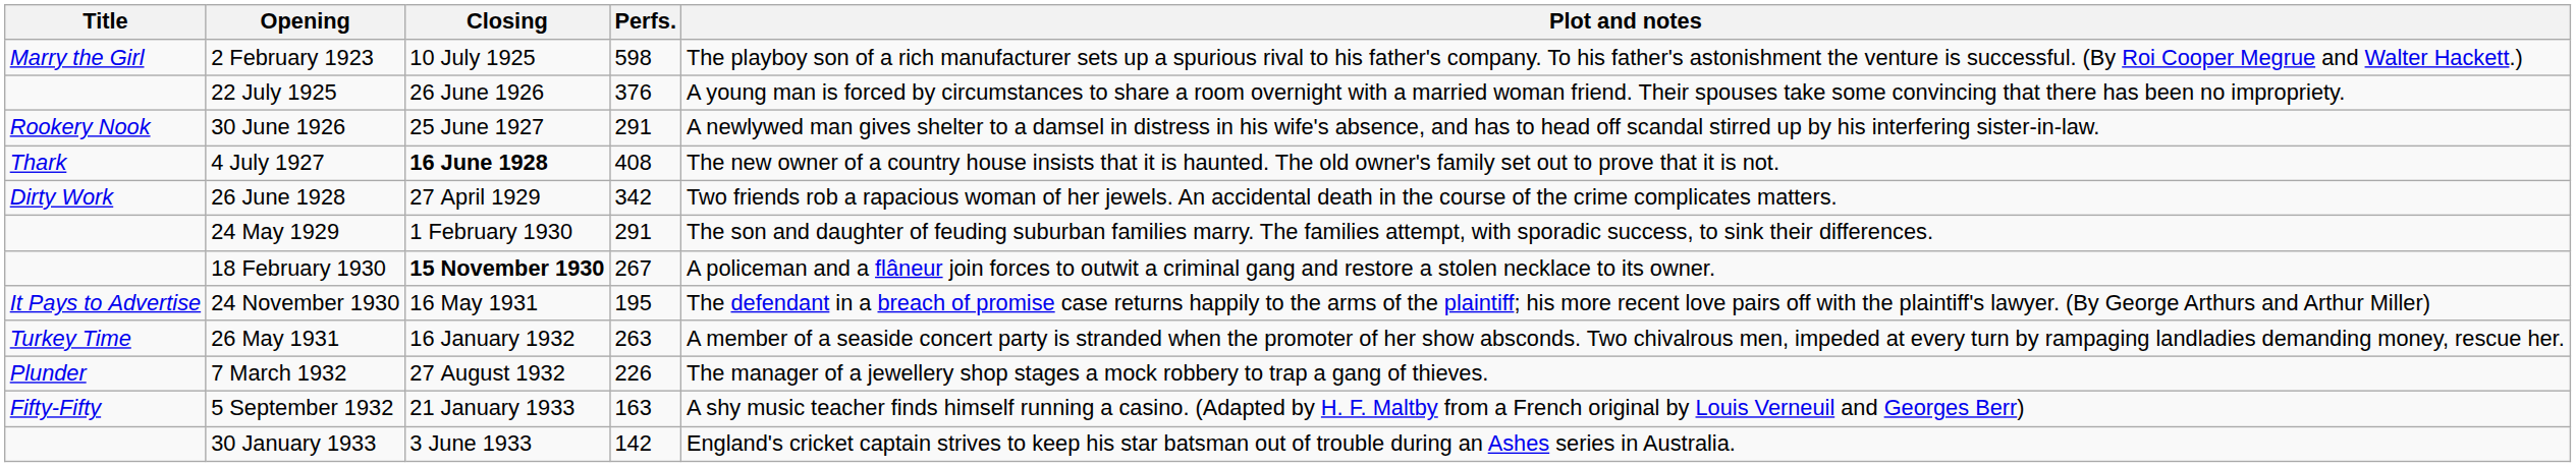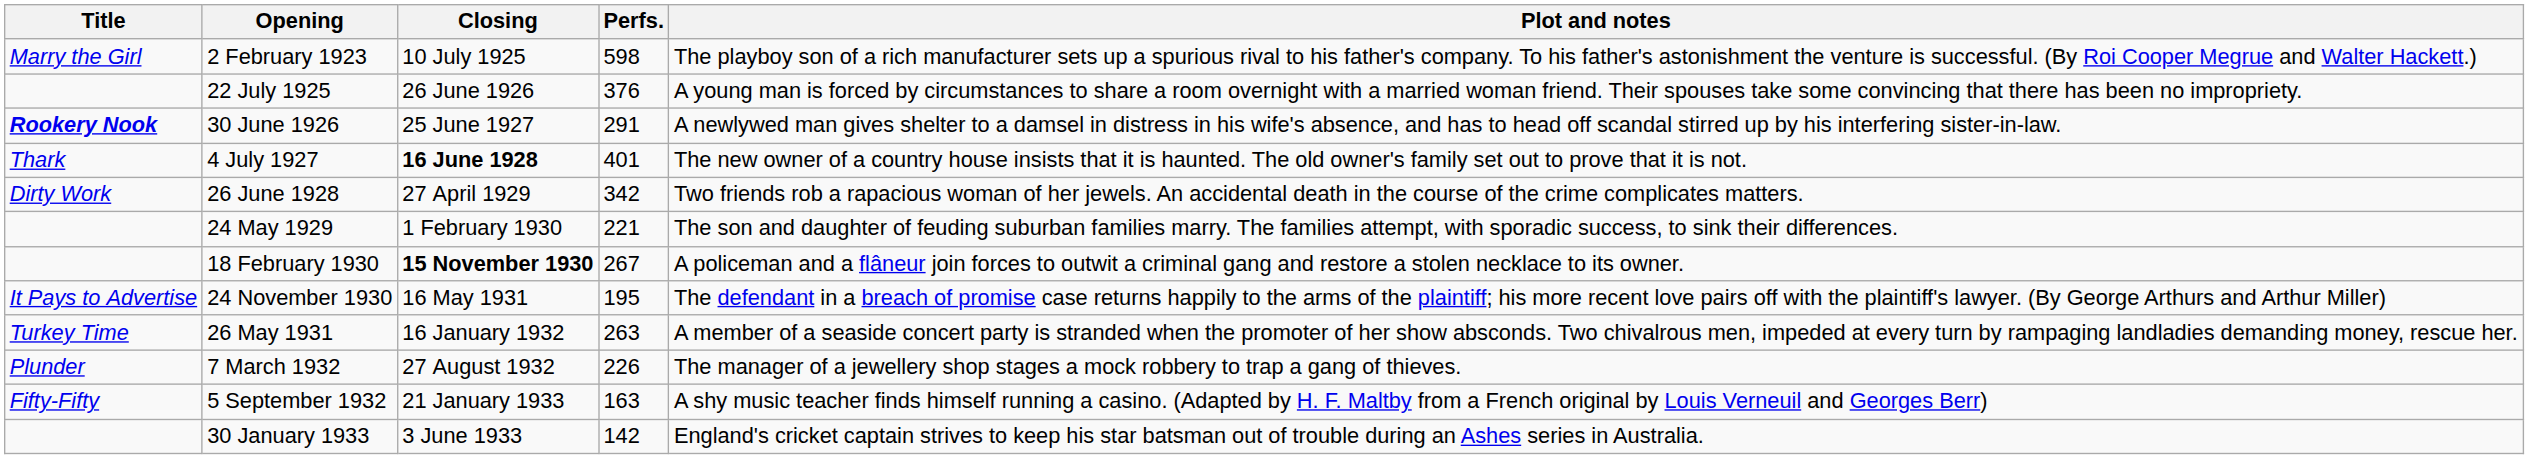 <table class="wikitable sortable plainrowheaders" style="text-align: left; margin-right: 0;">
 <tr>
 <th scope="col">Title</th>
 <th scope="col">Opening</th>
 <th scope="col">Closing</th>
 <th scope="col">Perfs.</th>
 <th scope="col">Plot and notes</th>
 </tr>
 <tr>
 <td><em><a href='#'>Marry the Girl</a></em></td>
 <td>2 February 1923</td>
 <td>10 July 1925</td>
 <td>598</td>
 <td>The playboy son of a rich manufacturer sets up a spurious rival to his father's company. To his father's astonishment the venture is successful. (By <a href='#'>Roi Cooper Megrue</a> and <a href='#'>Walter Hackett</a>.)</td>
 </tr>
 <tr>
 <td></td>
 <td>22 July 1925</td>
 <td>26 June 1926</td>
 <td>376</td>
 <td>A young man is forced by circumstances to share a room overnight with a married woman friend. Their spouses take some convincing that there has been no impropriety.</td>
 </tr>
 <tr>
-<td><em><a href='#'>Rookery Nook</a></em></td>
+<td><strong><em><a href='#'>Rookery Nook</a></em></strong></td>
 <td>30 June 1926</td>
 <td>25 June 1927</td>
 <td>291</td>
 <td>A newlywed man gives shelter to a damsel in distress in his wife's absence, and has to head off scandal stirred up by his interfering sister-in-law.</td>
 </tr>
 <tr>
 <td><em><a href='#'>Thark</a></em></td>
 <td>4 July 1927</td>
 <td><strong>16 June 1928</strong></td>
-<td>408</td>
+<td>401</td>
 <td>The new owner of a country house insists that it is haunted. The old owner's family set out to prove that it is not.</td>
 </tr>
 <tr>
 <td><em><a href='#'>Dirty Work</a></em></td>
 <td>26 June 1928</td>
 <td>27 April 1929</td>
 <td>342</td>
 <td>Two friends rob a rapacious woman of her jewels. An accidental death in the course of the crime complicates matters.</td>
 </tr>
 <tr>
 <td></td>
 <td>24 May 1929</td>
 <td>1 February 1930</td>
-<td>291</td>
+<td>221</td>
 <td>The son and daughter of feuding suburban families marry. The families attempt, with sporadic success, to sink their differences.</td>
 </tr>
 <tr>
 <td></td>
 <td>18 February 1930 </td>
 <td><strong>15 November 1930</strong></td>
 <td>267</td>
 <td>A policeman and a <a href='#'>flâneur</a> join forces to outwit a criminal gang and restore a stolen necklace to its owner.</td>
 </tr>
 <tr>
 <td><em><a href='#'>It Pays to Advertise</a></em></td>
 <td>24 November 1930</td>
 <td>16 May 1931</td>
 <td>195</td>
 <td>The <a href='#'>defendant</a> in a <a href='#'>breach of promise</a> case returns happily to the arms of the <a href='#'>plaintiff</a>; his more recent love pairs off with the plaintiff's lawyer. (By George Arthurs and Arthur Miller)</td>
 </tr>
 <tr>
 <td><em><a href='#'>Turkey Time</a></em></td>
 <td>26 May 1931</td>
 <td>16 January 1932</td>
 <td>263</td>
 <td>A member of a seaside concert party is stranded when the promoter of her show absconds. Two chivalrous men, impeded at every turn by rampaging landladies demanding money, rescue her.</td>
 </tr>
 <tr>
 <td><em><a href='#'>Plunder</a></em></td>
 <td>7 March 1932</td>
 <td>27 August 1932</td>
 <td>226</td>
 <td>The manager of a jewellery shop stages a mock robbery to trap a gang of thieves.</td>
 </tr>
 <tr>
 <td><em><a href='#'>Fifty-Fifty</a></em></td>
 <td>5 September 1932</td>
 <td>21 January 1933</td>
 <td>163</td>
 <td>A shy music teacher finds himself running a casino. (Adapted by <a href='#'>H. F. Maltby</a> from a French original by <a href='#'>Louis Verneuil</a> and <a href='#'>Georges Berr</a>)</td>
 </tr>
 <tr>
 <td></td>
 <td>30 January 1933</td>
 <td>3 June 1933</td>
 <td>142</td>
 <td>England's cricket captain strives to keep his star batsman out of trouble during an <a href='#'>Ashes</a> series in Australia.</td>
 </tr>
 </table>
